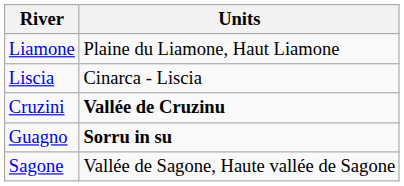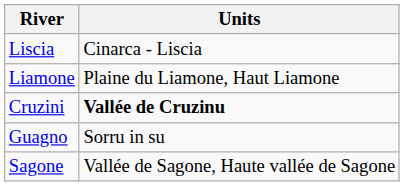 <table class=wikitable sortable>
 <tr>
 <th>River</th>
 <th>Units</th>
 </tr>
 <tr>
+<td><a href='#'>Liscia</a></td>
+<td>Cinarca - Liscia</td>
+</tr>
+<tr>
 <td><a href='#'>Liamone</a></td>
 <td>Plaine du Liamone, Haut Liamone</td>
-</tr>
-<tr>
-<td><a href='#'>Liscia</a></td>
-<td>Cinarca - Liscia</td>
 </tr>
 <tr>
 <td><a href='#'>Cruzini</a></td>
 <td><strong>Vallée de Cruzinu</strong></td>
 </tr>
 <tr>
 <td><a href='#'>Guagno</a></td>
-<td><strong>Sorru in su</strong></td>
+<td>Sorru in su</td>
 </tr>
 <tr>
 <td><a href='#'>Sagone</a></td>
 <td>Vallée de Sagone, Haute vallée de Sagone</td>
 </tr>
 </table>
